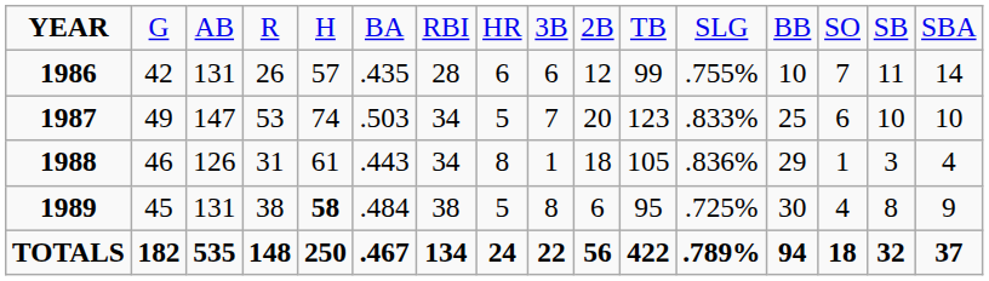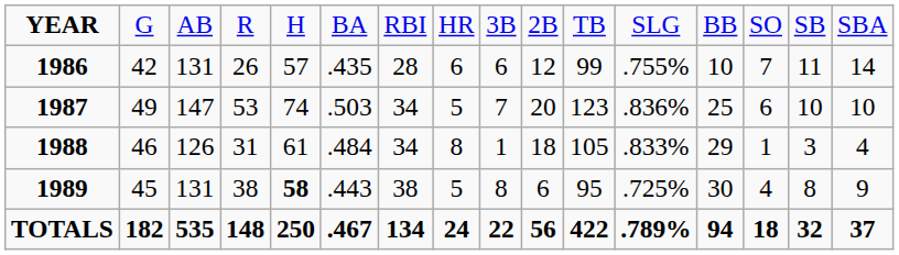 <table class="wikitable">
 <tr align=center>
 <td><strong>YEAR</strong></td>
 <td><a href='#'>G</a></td>
 <td><a href='#'>AB</a></td>
 <td><a href='#'>R</a></td>
 <td><a href='#'>H</a></td>
 <td><a href='#'>BA</a></td>
 <td><a href='#'>RBI</a></td>
 <td><a href='#'>HR</a></td>
 <td><a href='#'>3B</a></td>
 <td><a href='#'>2B</a></td>
 <td><a href='#'>TB</a></td>
 <td><a href='#'>SLG</a></td>
 <td><a href='#'>BB</a></td>
 <td><a href='#'>SO</a></td>
 <td><a href='#'>SB</a></td>
 <td><a href='#'>SBA</a></td>
 </tr>
 <tr align=center>
 <td><strong>1986</strong></td>
 <td>42</td>
 <td>131</td>
 <td>26</td>
 <td>57</td>
 <td>.435</td>
 <td>28</td>
 <td>6</td>
 <td>6</td>
 <td>12</td>
 <td>99</td>
 <td>.755%</td>
 <td>10</td>
 <td>7</td>
 <td>11</td>
 <td>14</td>
 </tr>
 <tr align=center>
 <td><strong>1987</strong></td>
 <td>49</td>
 <td>147</td>
 <td>53</td>
 <td>74</td>
 <td>.503</td>
 <td>34</td>
 <td>5</td>
 <td>7</td>
 <td>20</td>
 <td>123</td>
-<td>.833%</td>
+<td>.836%</td>
 <td>25</td>
 <td>6</td>
 <td>10</td>
 <td>10</td>
 </tr>
 <tr align=center>
 <td><strong>1988</strong></td>
 <td>46</td>
 <td>126</td>
 <td>31</td>
 <td>61</td>
-<td>.443</td>
+<td>.484</td>
 <td>34</td>
 <td>8</td>
 <td>1</td>
 <td>18</td>
 <td>105</td>
-<td>.836%</td>
+<td>.833%</td>
 <td>29</td>
 <td>1</td>
 <td>3</td>
 <td>4</td>
 </tr>
 <tr align=center>
 <td><strong>1989</strong></td>
 <td>45</td>
 <td>131</td>
 <td>38</td>
 <td><strong>58</strong></td>
-<td>.484</td>
+<td>.443</td>
 <td>38</td>
 <td>5</td>
 <td>8</td>
 <td>6</td>
 <td>95</td>
 <td>.725%</td>
 <td>30</td>
 <td>4</td>
 <td>8</td>
 <td>9</td>
 </tr>
 <tr align=center>
 <td><strong>TOTALS</strong></td>
 <td><strong>182</strong></td>
 <td><strong>535</strong></td>
 <td><strong>148</strong></td>
 <td><strong>250</strong></td>
 <td><strong>.467</strong></td>
 <td><strong>134</strong></td>
 <td><strong>24</strong></td>
 <td><strong>22</strong></td>
 <td><strong>56</strong></td>
 <td><strong>422</strong></td>
 <td><strong>.789%</strong></td>
 <td><strong>94</strong></td>
 <td><strong>18</strong></td>
 <td><strong>32</strong></td>
 <td><strong>37</strong></td>
 </tr>
 </table>
